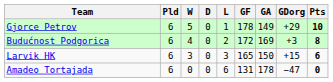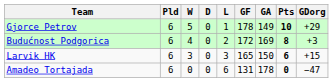 <table class="wikitable" style="text-align:center">
 <tr>
 <th width=220>Team</th>
 <th width=20>Pld</th>
 <th width=20>W</th>
 <th width=20>D</th>
 <th width=20>L</th>
 <th width=20>GF</th>
 <th width=20>GA</th>
+<th width=20>Pts</th>
 <th width=20>GDorg</th>
-<th width=20>Pts</th>
 </tr>
 <tr bgcolor="#ccffcc">
 <td align="left"> <a href='#'>Gjorce Petrov</a></td>
 <td>6</td>
 <td>5</td>
 <td>0</td>
 <td>1</td>
 <td>178</td>
 <td>149</td>
+<td><strong>10</strong></td>
 <td>+29</td>
-<td><strong>10</strong></td>
 </tr>
 <tr bgcolor="#ccffcc">
 <td align="left"> <a href='#'>Budućnost Podgorica</a></td>
 <td>6</td>
 <td>4</td>
 <td>0</td>
 <td>2</td>
 <td>172</td>
 <td>169</td>
+<td><strong>8</strong></td>
 <td>+3</td>
-<td><strong>8</strong></td>
 </tr>
 <tr>
 <td align="left"> <a href='#'>Larvik HK</a></td>
 <td>6</td>
 <td>3</td>
 <td>0</td>
 <td>3</td>
 <td>165</td>
 <td>150</td>
+<td><strong>6</strong></td>
 <td>+15</td>
-<td><strong>6</strong></td>
 </tr>
 <tr>
 <td align="left"> <a href='#'>Amadeo Tortajada</a></td>
 <td>6</td>
 <td>0</td>
 <td>0</td>
 <td>6</td>
 <td>131</td>
 <td>178</td>
+<td><strong>0</strong></td>
 <td>−47</td>
-<td><strong>0</strong></td>
 </tr>
 </table>
